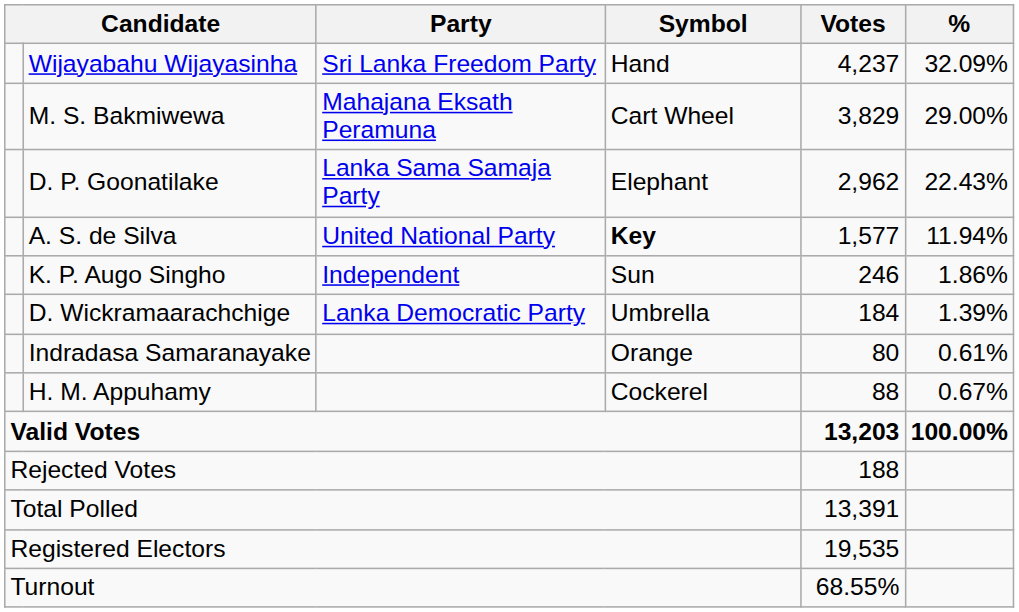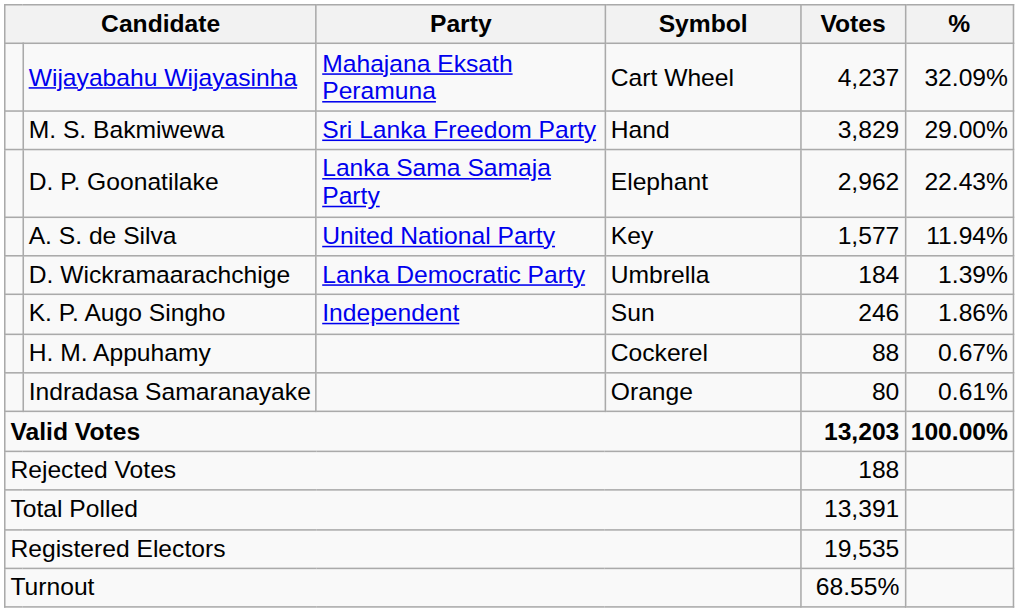 <table class="wikitable" border="1" style="text-align:right;">
 <tr>
 <th align=left colspan=2 width="180">Candidate</th>
 <th align=left width="180">Party</th>
 <th align=left width="120">Symbol</th>
 <th align=left width="60">Votes</th>
 <th align=left width="60">%</th>
 </tr>
 <tr>
 <td bgcolor=> </td>
 <td align=left><a href='#'>Wijayabahu Wijayasinha</a></td>
-<td align=left><a href='#'>Sri Lanka Freedom Party</a></td>
-<td align=left>Hand</td>
+<td align=left><a href='#'>Mahajana Eksath Peramuna</a></td>
+<td align=left>Cart Wheel</td>
 <td>4,237</td>
 <td>32.09%</td>
 </tr>
 <tr>
 <td bgcolor=> </td>
 <td align=left>M. S. Bakmiwewa</td>
-<td align=left><a href='#'>Mahajana Eksath Peramuna</a></td>
-<td align=left>Cart Wheel</td>
+<td align=left><a href='#'>Sri Lanka Freedom Party</a></td>
+<td align=left>Hand</td>
 <td>3,829</td>
 <td>29.00%</td>
 </tr>
 <tr>
 <td bgcolor=> </td>
 <td align=left>D. P. Goonatilake</td>
 <td align=left><a href='#'>Lanka Sama Samaja Party</a></td>
 <td align=left>Elephant</td>
 <td>2,962</td>
 <td>22.43%</td>
 </tr>
 <tr>
 <td bgcolor=> </td>
 <td align=left>A. S. de Silva</td>
 <td align=left><a href='#'>United National Party</a></td>
-<td align=left><strong>Key</strong></td>
+<td align=left>Key</td>
 <td>1,577</td>
 <td>11.94%</td>
-</tr>
-<tr>
-<td></td>
-<td align=left>K. P. Augo Singho</td>
-<td align=left><a href='#'>Independent</a></td>
-<td align=left>Sun</td>
-<td>246</td>
-<td>1.86%</td>
 </tr>
 <tr>
 <td bgcolor=> </td>
 <td align=left>D. Wickramaarachchige</td>
 <td align=left><a href='#'>Lanka Democratic Party</a></td>
 <td align=left>Umbrella</td>
 <td>184</td>
 <td>1.39%</td>
 </tr>
 <tr>
 <td></td>
-<td align=left>Indradasa Samaranayake</td>
-<td></td>
-<td align=left>Orange</td>
-<td>80</td>
-<td>0.61%</td>
+<td align=left>K. P. Augo Singho</td>
+<td align=left><a href='#'>Independent</a></td>
+<td align=left>Sun</td>
+<td>246</td>
+<td>1.86%</td>
 </tr>
 <tr>
 <td></td>
 <td align=left>H. M. Appuhamy</td>
 <td></td>
 <td align=left>Cockerel</td>
 <td>88</td>
 <td>0.67%</td>
+</tr>
+<tr>
+<td></td>
+<td align=left>Indradasa Samaranayake</td>
+<td></td>
+<td align=left>Orange</td>
+<td>80</td>
+<td>0.61%</td>
 </tr>
 <tr>
 <td align=left colspan=4><strong>Valid Votes</strong></td>
 <td><strong>13,203</strong></td>
 <td><strong>100.00%</strong></td>
 </tr>
 <tr>
 <td align=left colspan=4>Rejected Votes</td>
 <td>188</td>
 <td></td>
 </tr>
 <tr>
 <td align=left colspan=4>Total Polled</td>
 <td>13,391</td>
 <td></td>
 </tr>
 <tr>
 <td align=left colspan=4>Registered Electors</td>
 <td>19,535</td>
 <td></td>
 </tr>
 <tr>
 <td align=left colspan=4>Turnout</td>
 <td>68.55%</td>
 </tr>
 </table>
